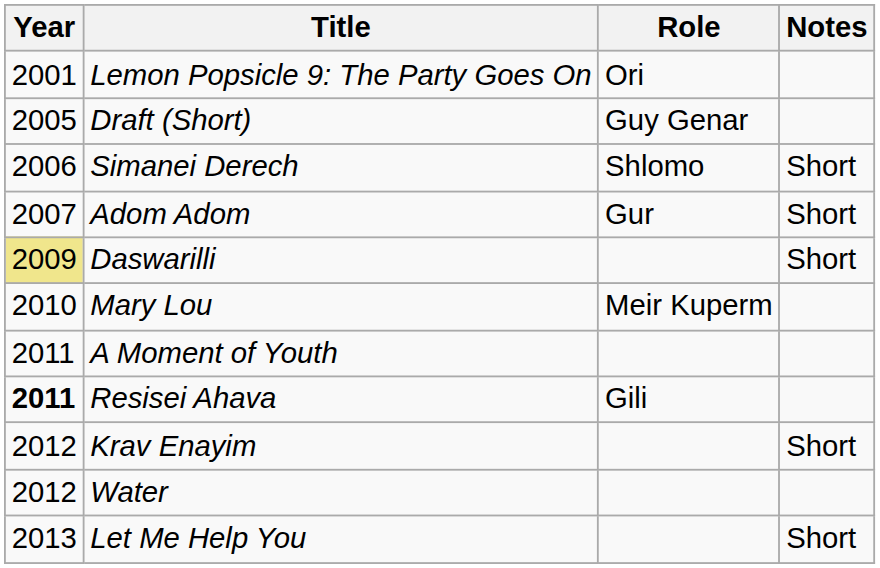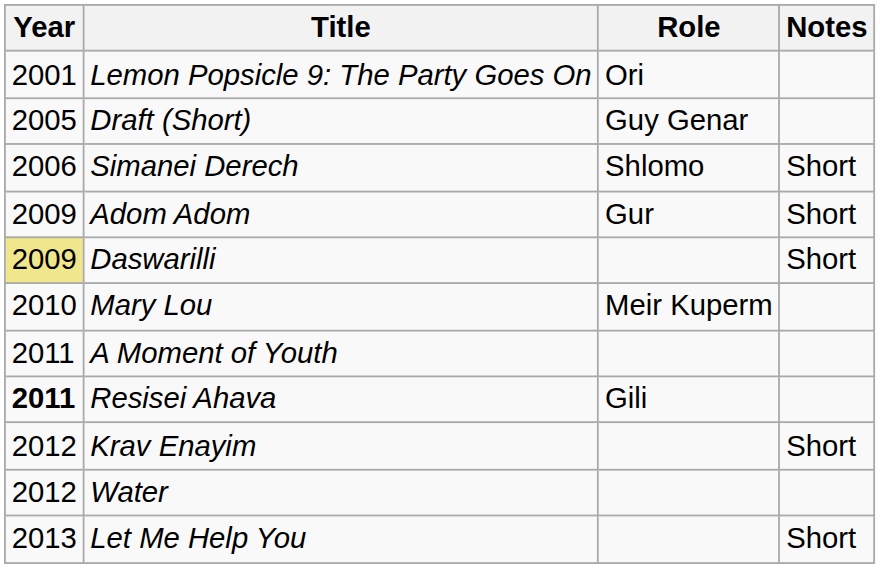 <table class="wikitable sortable">
 <tr>
 <th>Year</th>
 <th>Title</th>
 <th>Role</th>
 <th>Notes</th>
 </tr>
 <tr>
 <td>2001</td>
 <td><em>Lemon Popsicle 9: The Party Goes On</em></td>
 <td>Ori</td>
 <td></td>
 </tr>
 <tr>
 <td>2005</td>
 <td><em>Draft (Short)</em></td>
 <td>Guy Genar</td>
 <td></td>
 </tr>
 <tr>
 <td>2006</td>
 <td><em>Simanei Derech</em></td>
 <td>Shlomo</td>
 <td>Short</td>
 </tr>
 <tr>
-<td>2007</td>
+<td>2009</td>
 <td><em>Adom Adom</em></td>
 <td>Gur</td>
 <td>Short</td>
 </tr>
 <tr>
 <td style="background: khaki;">2009</td>
 <td><em>Daswarilli</em></td>
 <td></td>
 <td>Short</td>
 </tr>
 <tr>
 <td>2010</td>
 <td><em>Mary Lou</em></td>
 <td>Meir Kuperm</td>
 <td></td>
 </tr>
 <tr>
 <td>2011</td>
 <td><em>A Moment of Youth </em></td>
 <td></td>
 <td></td>
 </tr>
 <tr>
 <td><strong>2011</strong></td>
 <td><em>Resisei Ahava</em></td>
 <td>Gili</td>
 <td></td>
 </tr>
 <tr>
 <td>2012</td>
 <td><em>Krav Enayim</em></td>
 <td></td>
 <td>Short</td>
 </tr>
 <tr>
 <td>2012</td>
 <td><em>Water</em></td>
 <td></td>
 <td></td>
 </tr>
 <tr>
 <td>2013</td>
 <td><em>Let Me Help You</em></td>
 <td></td>
 <td>Short</td>
 </tr>
 </table>
